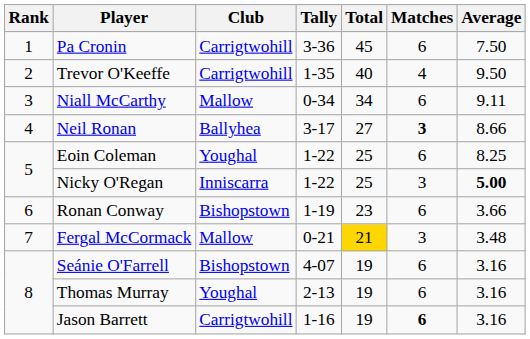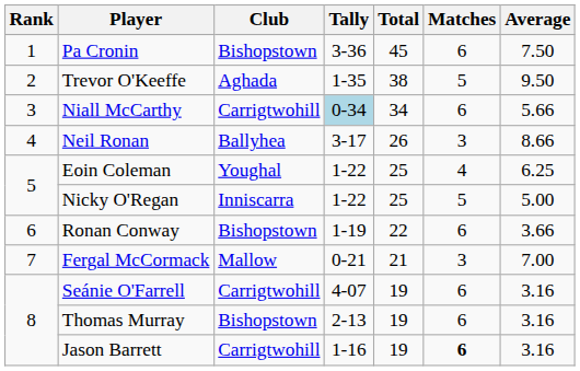 <table class="wikitable">
 <tr>
 <th>Rank</th>
 <th>Player</th>
 <th>Club</th>
 <th>Tally</th>
 <th>Total</th>
 <th>Matches</th>
 <th>Average</th>
 </tr>
 <tr>
 <td rowspan=1 align=center>1</td>
 <td><a href='#'>Pa Cronin</a></td>
-<td><a href='#'>Carrigtwohill</a></td>
+<td><a href='#'>Bishopstown</a></td>
 <td align=center>3-36</td>
 <td align=center>45</td>
 <td align=center>6</td>
 <td align=center>7.50</td>
 </tr>
 <tr>
 <td rowspan=1 align=center>2</td>
 <td>Trevor O'Keeffe</td>
-<td><a href='#'>Carrigtwohill</a></td>
+<td><a href='#'>Aghada</a></td>
 <td align=center>1-35</td>
-<td align=center>40</td>
-<td align=center>4</td>
+<td align=center>38</td>
+<td align=center>5</td>
 <td align=center>9.50</td>
 </tr>
 <tr>
 <td rowspan=1 align=center>3</td>
 <td><a href='#'>Niall McCarthy</a></td>
-<td><a href='#'>Mallow</a></td>
-<td align=center>0-34</td>
+<td><a href='#'>Carrigtwohill</a></td>
+<td align=center style="background: lightblue;">0-34</td>
 <td align=center>34</td>
 <td align=center>6</td>
-<td align=center>9.11</td>
+<td align=center>5.66</td>
 </tr>
 <tr>
 <td rowspan=1 align=center>4</td>
 <td><a href='#'>Neil Ronan</a></td>
 <td><a href='#'>Ballyhea</a></td>
 <td align=center>3-17</td>
-<td align=center>27</td>
-<td align=center><strong>3</strong></td>
+<td align=center>26</td>
+<td align=center>3</td>
 <td align=center>8.66</td>
 </tr>
 <tr>
 <td rowspan=2 align=center>5</td>
 <td>Eoin Coleman</td>
 <td><a href='#'>Youghal</a></td>
 <td align=center>1-22</td>
 <td align=center>25</td>
-<td align=center>6</td>
-<td align=center>8.25</td>
+<td align=center>4</td>
+<td align=center>6.25</td>
 </tr>
 <tr>
 <td>Nicky O'Regan</td>
 <td><a href='#'>Inniscarra</a></td>
 <td align=center>1-22</td>
 <td align=center>25</td>
-<td align=center>3</td>
-<td align=center><strong>5.00</strong></td>
+<td align=center>5</td>
+<td align=center>5.00</td>
 </tr>
 <tr>
 <td rowspan=1 align=center>6</td>
 <td>Ronan Conway</td>
 <td><a href='#'>Bishopstown</a></td>
 <td align=center>1-19</td>
-<td align=center>23</td>
+<td align=center>22</td>
 <td align=center>6</td>
 <td align=center>3.66</td>
 </tr>
 <tr>
 <td rowspan=1 align=center>7</td>
 <td><a href='#'>Fergal McCormack</a></td>
 <td><a href='#'>Mallow</a></td>
 <td align=center>0-21</td>
-<td align=center style="background: gold;">21</td>
+<td align=center>21</td>
 <td align=center>3</td>
-<td align=center>3.48</td>
+<td align=center>7.00</td>
 </tr>
 <tr>
 <td rowspan=3 align=center>8</td>
 <td><a href='#'>Seánie O'Farrell</a></td>
-<td><a href='#'>Bishopstown</a></td>
+<td><a href='#'>Carrigtwohill</a></td>
 <td align=center>4-07</td>
 <td align=center>19</td>
 <td align=center>6</td>
 <td align=center>3.16</td>
 </tr>
 <tr>
 <td>Thomas Murray</td>
-<td><a href='#'>Youghal</a></td>
+<td><a href='#'>Bishopstown</a></td>
 <td align=center>2-13</td>
 <td align=center>19</td>
 <td align=center>6</td>
 <td align=center>3.16</td>
 </tr>
 <tr>
 <td>Jason Barrett</td>
 <td><a href='#'>Carrigtwohill</a></td>
 <td align=center>1-16</td>
 <td align=center>19</td>
 <td align=center><strong>6</strong></td>
 <td align=center>3.16</td>
 </tr>
 </table>
